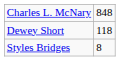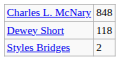 <table class="wikitable" style="text-align:left">
 <tr>
 <td><a href='#'>Charles L. McNary</a></td>
 <td>848</td>
 </tr>
 <tr>
 <td><a href='#'>Dewey Short</a></td>
 <td>118</td>
 </tr>
 <tr>
 <td><a href='#'>Styles Bridges</a></td>
-<td>8</td>
+<td>2</td>
 </tr>
 </table>
